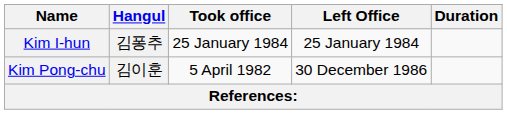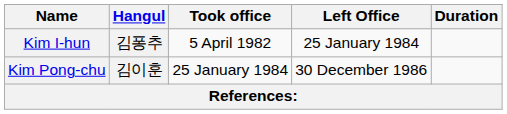 <table class="wikitable sortable">
 <tr>
 <th>Name</th>
 <th class="unsortable"><a href='#'>Hangul</a></th>
 <th>Took office</th>
 <th>Left Office</th>
 <th>Duration</th>
 </tr>
 <tr>
 <th align="center" scope="row" style="font-weight:normal;"><a href='#'>Kim I-hun</a></th>
 <th align="center" scope="row" style="font-weight:normal;">김퐁추</th>
-<td align="center">25 January 1984</td>
+<td align="center">5 April 1982</td>
 <td align="center">25 January 1984</td>
 <td align="center"></td>
 </tr>
 <tr>
 <th align="center" scope="row" style="font-weight:normal;"><a href='#'>Kim Pong-chu</a></th>
 <th align="center" scope="row" style="font-weight:normal;">김이훈</th>
-<td align="center">5 April 1982</td>
+<td align="center">25 January 1984</td>
 <td align="center">30 December 1986</td>
 <td align="center"></td>
 </tr>
 <tr>
 <th colspan="6" unsortable><strong>References:</strong><br></th>
 </tr>
 </table>
